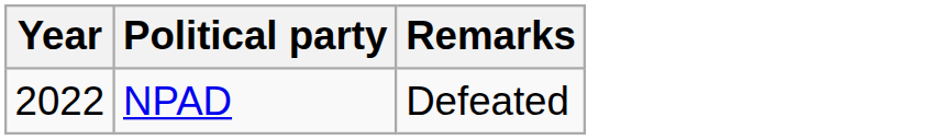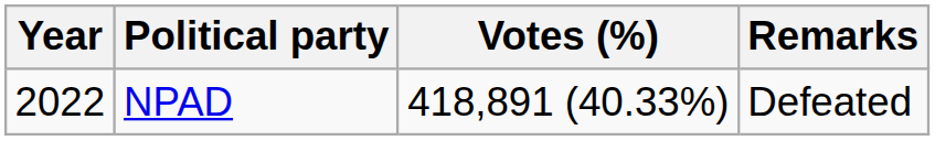 <table class="wikitable">
 <tr>
 <th>Year</th>
 <th>Political party</th>
+<th>Votes (%)</th>
 <th>Remarks</th>
 </tr>
 <tr>
 <td>2022</td>
 <td><a href='#'>NPAD</a></td>
+<td>418,891 (40.33%)</td>
 <td>Defeated</td>
 </tr>
 </table>
